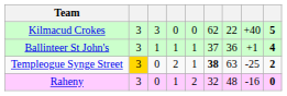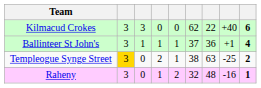 <table class="wikitable" style="text-align:center">
 <tr>
 <th style="width:175px;">Team</th>
 <th width="20"></th>
 <th width="20"></th>
 <th width="20"></th>
 <th width="20"></th>
 <th width="20"></th>
 <th width="20"></th>
 <th width="20"></th>
 <th width="20"></th>
 </tr>
 <tr style="background:#cfc;">
 <td><a href='#'>Kilmacud Crokes</a></td>
 <td>3</td>
 <td>3</td>
 <td>0</td>
 <td>0</td>
 <td>62</td>
 <td>22</td>
 <td>+40</td>
-<td><strong>5</strong></td>
+<td><strong>6</strong></td>
 </tr>
 <tr style="background:#cfc;">
 <td><a href='#'>Ballinteer St John's</a></td>
 <td>3</td>
 <td>1</td>
 <td>1</td>
 <td>1</td>
 <td>37</td>
 <td>36</td>
 <td>+1</td>
 <td><strong>4</strong></td>
 </tr>
 <tr>
 <td><a href='#'>Templeogue Synge Street</a></td>
 <td style="background: gold;">3</td>
 <td>0</td>
 <td>2</td>
 <td>1</td>
-<td><strong>38</strong></td>
+<td>38</td>
 <td>63</td>
 <td>-25</td>
 <td><strong>2</strong></td>
 </tr>
 <tr style="background:#fcf;">
 <td><a href='#'>Raheny</a></td>
 <td>3</td>
 <td>0</td>
 <td>1</td>
 <td>2</td>
 <td>32</td>
 <td>48</td>
 <td>-16</td>
-<td><strong>0</strong></td>
+<td><strong>1</strong></td>
 </tr>
 </table>
